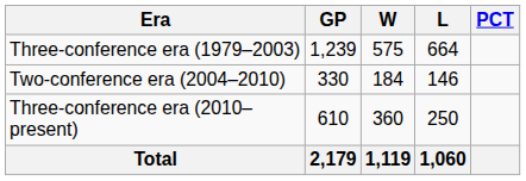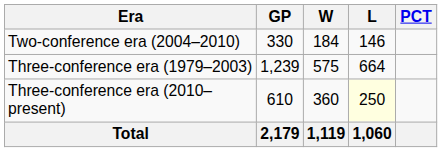 <table class=wikitable style="text-align:center;">
 <tr>
 <th width=250px>Era</th>
 <th width=35px>GP</th>
 <th width=35px>W</th>
 <th width=35px>L</th>
 <th width=35px><a href='#'>PCT</a></th>
 </tr>
 <tr>
+<td align=left>Two-conference era (2004–2010)</td>
+<td>330</td>
+<td>184</td>
+<td>146</td>
+<td></td>
+</tr>
+<tr>
 <td align=left>Three-conference era (1979–2003)</td>
 <td>1,239</td>
 <td>575</td>
 <td>664</td>
 <td></td>
 </tr>
 <tr>
-<td align=left>Two-conference era (2004–2010)</td>
-<td>330</td>
-<td>184</td>
-<td>146</td>
-<td></td>
-</tr>
-<tr>
 <td align=left>Three-conference era (2010–present)</td>
 <td>610</td>
 <td>360</td>
-<td>250</td>
+<td style="background: lightyellow;">250</td>
 <td></td>
 </tr>
 <tr>
 <th>Total</th>
 <th>2,179</th>
 <th>1,119</th>
 <th>1,060</th>
 <th></th>
 </tr>
 </table>
